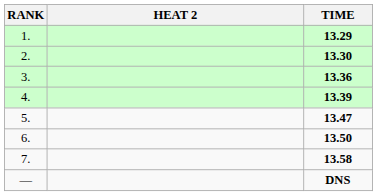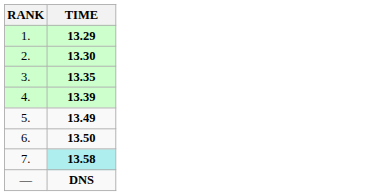 <table class="wikitable" style="border-collapse: collapse; font-size: 90%;">
 <tr>
 <th>RANK</th>
-<th style="width: 20em">HEAT 2</th>
 <th style="width: 5em">TIME</th>
 </tr>
 <tr style="background:#ccffcc;">
 <td align="center">1.</td>
-<td></td>
 <td align="center"><strong>13.29</strong></td>
 </tr>
 <tr style="background:#ccffcc;">
 <td align="center">2.</td>
-<td></td>
 <td align="center"><strong>13.30</strong></td>
 </tr>
 <tr style="background:#ccffcc;">
 <td align="center">3.</td>
-<td></td>
-<td align="center"><strong>13.36</strong></td>
+<td align="center"><strong>13.35</strong></td>
 </tr>
 <tr style="background:#ccffcc;">
 <td align="center">4.</td>
-<td></td>
 <td align="center"><strong>13.39</strong></td>
 </tr>
 <tr>
 <td align="center">5.</td>
-<td></td>
-<td align="center"><strong>13.47</strong></td>
+<td align="center"><strong>13.49</strong></td>
 </tr>
 <tr>
 <td align="center">6.</td>
-<td></td>
 <td align="center"><strong>13.50</strong></td>
 </tr>
 <tr>
 <td align="center">7.</td>
-<td></td>
-<td align="center"><strong>13.58</strong></td>
+<td align="center" style="background: paleturquoise;"><strong>13.58</strong></td>
 </tr>
 <tr>
 <td align="center">—</td>
-<td></td>
 <td align="center"><strong>DNS</strong></td>
 </tr>
 </table>
